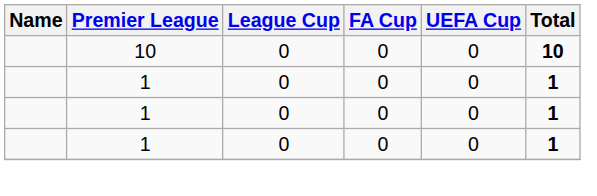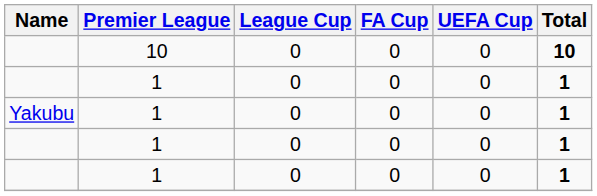 <table class="wikitable sortable" style="text-align:center; font-size:95%">
 <tr>
 <th>Name</th>
 <th><a href='#'>Premier League</a></th>
 <th><a href='#'>League Cup</a></th>
 <th><a href='#'>FA Cup</a></th>
 <th><a href='#'>UEFA Cup</a></th>
 <th>Total</th>
 </tr>
 <tr>
 <td></td>
 <td>10</td>
 <td>0</td>
 <td>0</td>
 <td>0</td>
 <td> <strong>10</strong></td>
 </tr>
 <tr>
 <td></td>
 <td>1</td>
 <td>0</td>
 <td>0</td>
 <td>0</td>
 <td> <strong>1</strong></td>
 </tr>
 <tr>
+<td><a href='#'>Yakubu</a></td>
+<td>1</td>
+<td>0</td>
+<td>0</td>
+<td>0</td>
+<td> <strong>1</strong></td>
+</tr>
+<tr>
 <td></td>
 <td>1</td>
 <td>0</td>
 <td>0</td>
 <td>0</td>
 <td> <strong>1</strong></td>
 </tr>
 <tr>
 <td></td>
 <td>1</td>
 <td>0</td>
 <td>0</td>
 <td>0</td>
 <td> <strong>1</strong></td>
 </tr>
 <tr>
 </tr>
 </table>
